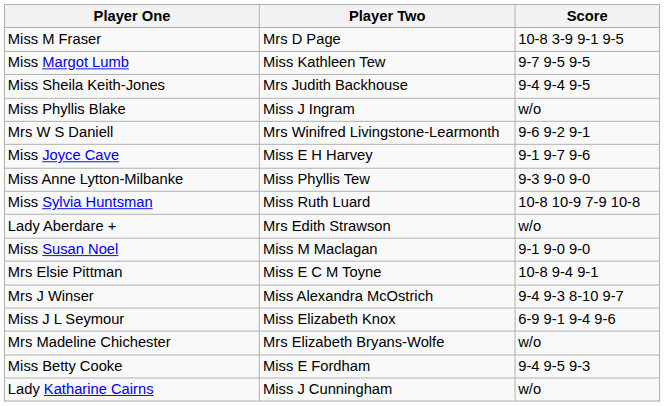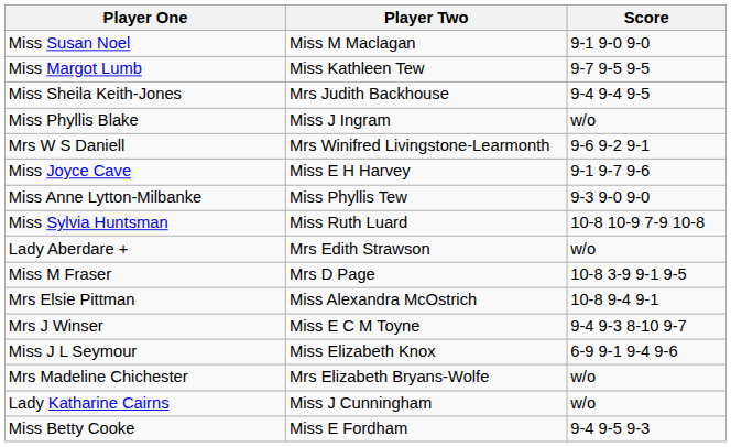 <table class="wikitable">
 <tr>
 <th width=270>Player One</th>
 <th width=270>Player Two</th>
 <th width=150>Score</th>
 </tr>
 <tr>
-<td> Miss M Fraser</td>
-<td> Mrs D Page</td>
-<td>10-8 3-9 9-1 9-5</td>
+<td> Miss <a href='#'>Susan Noel</a></td>
+<td> Miss M Maclagan</td>
+<td>9-1 9-0 9-0</td>
 </tr>
 <tr>
 <td> Miss <a href='#'>Margot Lumb</a></td>
 <td> Miss Kathleen Tew</td>
 <td>9-7 9-5 9-5</td>
 </tr>
 <tr>
 <td> Miss Sheila Keith-Jones</td>
 <td> Mrs Judith Backhouse</td>
 <td>9-4 9-4 9-5</td>
 </tr>
 <tr>
 <td> Miss Phyllis Blake</td>
 <td> Miss J Ingram</td>
 <td>w/o</td>
 </tr>
 <tr>
 <td> Mrs W S Daniell</td>
 <td> Mrs Winifred Livingstone-Learmonth</td>
 <td>9-6 9-2 9-1</td>
 </tr>
 <tr>
 <td> Miss <a href='#'>Joyce Cave</a></td>
 <td> Miss E H Harvey</td>
 <td>9-1 9-7 9-6</td>
 </tr>
 <tr>
 <td> Miss Anne Lytton-Milbanke</td>
 <td> Miss Phyllis Tew</td>
 <td>9-3 9-0 9-0</td>
 </tr>
 <tr>
 <td> Miss <a href='#'>Sylvia Huntsman</a></td>
 <td> Miss Ruth Luard</td>
 <td>10-8 10-9 7-9 10-8</td>
 </tr>
 <tr>
 <td> Lady Aberdare +</td>
 <td> Mrs Edith Strawson</td>
 <td>w/o</td>
 </tr>
 <tr>
-<td> Miss <a href='#'>Susan Noel</a></td>
-<td> Miss M Maclagan</td>
-<td>9-1 9-0 9-0</td>
+<td> Miss M Fraser</td>
+<td> Mrs D Page</td>
+<td>10-8 3-9 9-1 9-5</td>
 </tr>
 <tr>
 <td> Mrs Elsie Pittman</td>
-<td> Miss E C M Toyne</td>
+<td> Miss Alexandra McOstrich</td>
 <td>10-8 9-4 9-1</td>
 </tr>
 <tr>
 <td> Mrs J Winser</td>
-<td> Miss Alexandra McOstrich</td>
+<td> Miss E C M Toyne</td>
 <td>9-4 9-3 8-10 9-7</td>
 </tr>
 <tr>
 <td> Miss J L Seymour</td>
 <td> Miss Elizabeth Knox</td>
 <td>6-9 9-1 9-4 9-6</td>
 </tr>
 <tr>
 <td> Mrs Madeline Chichester</td>
 <td> Mrs Elizabeth Bryans-Wolfe</td>
 <td>w/o</td>
 </tr>
 <tr>
+<td> Lady <a href='#'>Katharine Cairns</a></td>
+<td> Miss J Cunningham</td>
+<td>w/o</td>
+</tr>
+<tr>
 <td> Miss Betty Cooke</td>
 <td> Miss E Fordham</td>
 <td>9-4 9-5 9-3</td>
 </tr>
-<tr>
-<td> Lady <a href='#'>Katharine Cairns</a></td>
-<td> Miss J Cunningham</td>
-<td>w/o</td>
-</tr>
 </table>
